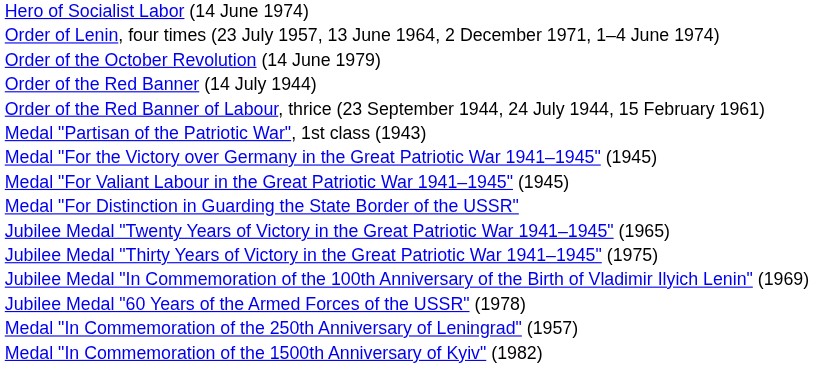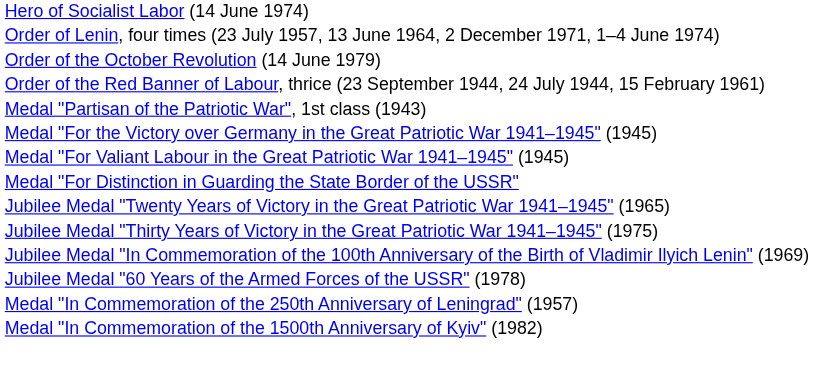 <table>
 <tr>
 <td></td>
 <td><a href='#'>Hero of Socialist Labor</a> (14 June 1974)</td>
 </tr>
 <tr>
 <td></td>
 <td><a href='#'>Order of Lenin</a>, four times (23 July 1957, 13 June 1964, 2 December 1971, 1–4 June 1974)</td>
 </tr>
 <tr>
 <td></td>
 <td><a href='#'>Order of the October Revolution</a> (14 June 1979)</td>
-</tr>
-<tr>
-<td></td>
-<td><a href='#'>Order of the Red Banner</a> (14 July 1944)</td>
 </tr>
 <tr>
 <td></td>
 <td><a href='#'>Order of the Red Banner of Labour</a>, thrice (23 September 1944, 24 July 1944, 15 February 1961)</td>
 </tr>
 <tr>
 <td></td>
 <td><a href='#'>Medal "Partisan of the Patriotic War"</a>, 1st class (1943)</td>
 </tr>
 <tr>
 <td></td>
 <td><a href='#'>Medal "For the Victory over Germany in the Great Patriotic War 1941–1945"</a> (1945)</td>
 </tr>
 <tr>
 <td></td>
 <td><a href='#'>Medal "For Valiant Labour in the Great Patriotic War 1941–1945"</a> (1945)</td>
 </tr>
 <tr>
 <td></td>
 <td><a href='#'>Medal "For Distinction in Guarding the State Border of the USSR"</a></td>
 </tr>
 <tr>
 <td></td>
 <td><a href='#'>Jubilee Medal "Twenty Years of Victory in the Great Patriotic War 1941–1945"</a> (1965)</td>
 </tr>
 <tr>
 <td></td>
 <td><a href='#'>Jubilee Medal "Thirty Years of Victory in the Great Patriotic War 1941–1945"</a> (1975)</td>
 </tr>
 <tr>
 <td></td>
 <td><a href='#'>Jubilee Medal "In Commemoration of the 100th Anniversary of the Birth of Vladimir Ilyich Lenin"</a> (1969)</td>
 </tr>
 <tr>
 <td></td>
 <td><a href='#'>Jubilee Medal "60 Years of the Armed Forces of the USSR"</a> (1978)</td>
 </tr>
 <tr>
 <td></td>
 <td><a href='#'>Medal "In Commemoration of the 250th Anniversary of Leningrad"</a> (1957)</td>
 </tr>
 <tr>
 <td></td>
 <td><a href='#'>Medal "In Commemoration of the 1500th Anniversary of Kyiv"</a> (1982)</td>
 </tr>
 <tr>
 </tr>
 </table>
